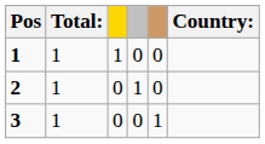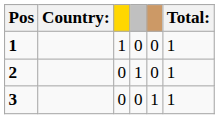 <table class="wikitable">
 <tr>
 <th>Pos</th>
-<th>Total:</th>
+<th>Country:</th>
 <th style="background-color:gold"></th>
 <th style="background-color:silver"></th>
 <th style="background-color:#CC9966"></th>
-<th>Country:</th>
+<th>Total:</th>
 </tr>
 <tr>
 <td><strong>1</strong></td>
-<td>1</td>
-<td>1</td>
-<td>0</td>
-<td>0</td>
 <td></td>
-</tr>
-<tr>
-<td><strong>2</strong></td>
-<td>1</td>
-<td>0</td>
-<td>1</td>
-<td>0</td>
-<td></td>
-</tr>
-<tr>
-<td><strong>3</strong></td>
 <td>1</td>
 <td>0</td>
 <td>0</td>
 <td>1</td>
+</tr>
+<tr>
+<td><strong>2</strong></td>
 <td></td>
+<td>0</td>
+<td>1</td>
+<td>0</td>
+<td>1</td>
+</tr>
+<tr>
+<td><strong>3</strong></td>
+<td></td>
+<td>0</td>
+<td>0</td>
+<td>1</td>
+<td>1</td>
 </tr>
 </table>
